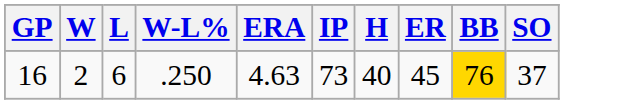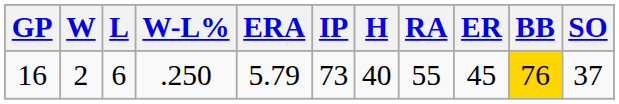 <table class="wikitable">
 <tr>
 <th><a href='#'>GP</a></th>
 <th><a href='#'>W</a></th>
 <th><a href='#'>L</a></th>
 <th><a href='#'>W-L%</a></th>
 <th><a href='#'>ERA</a></th>
 <th><a href='#'>IP</a></th>
 <th><a href='#'>H</a></th>
+<th><a href='#'>RA</a></th>
 <th><a href='#'>ER</a></th>
 <th><a href='#'>BB</a></th>
 <th><a href='#'>SO</a></th>
 </tr>
 <tr align=center>
 <td>16</td>
 <td>2</td>
 <td>6</td>
 <td>.250</td>
-<td>4.63</td>
+<td>5.79</td>
 <td>73</td>
 <td>40</td>
+<td>55</td>
 <td>45</td>
 <td style="background: gold;">76</td>
 <td>37</td>
 </tr>
 </table>
